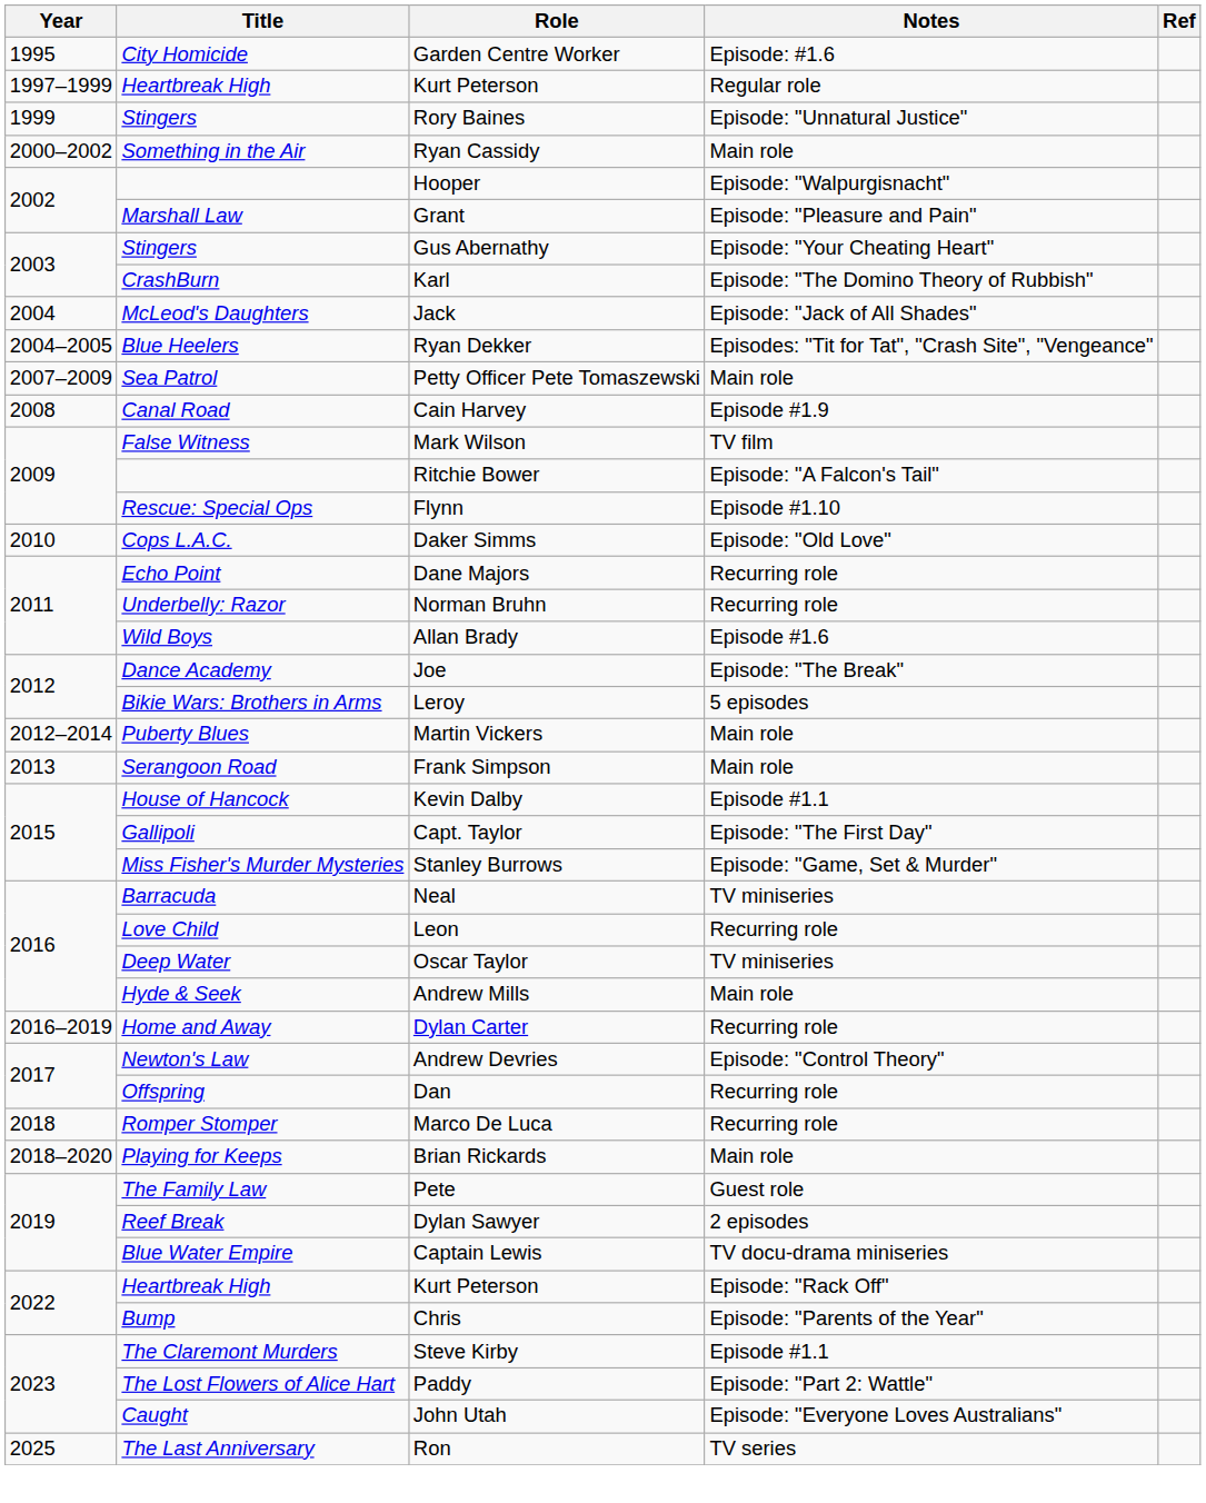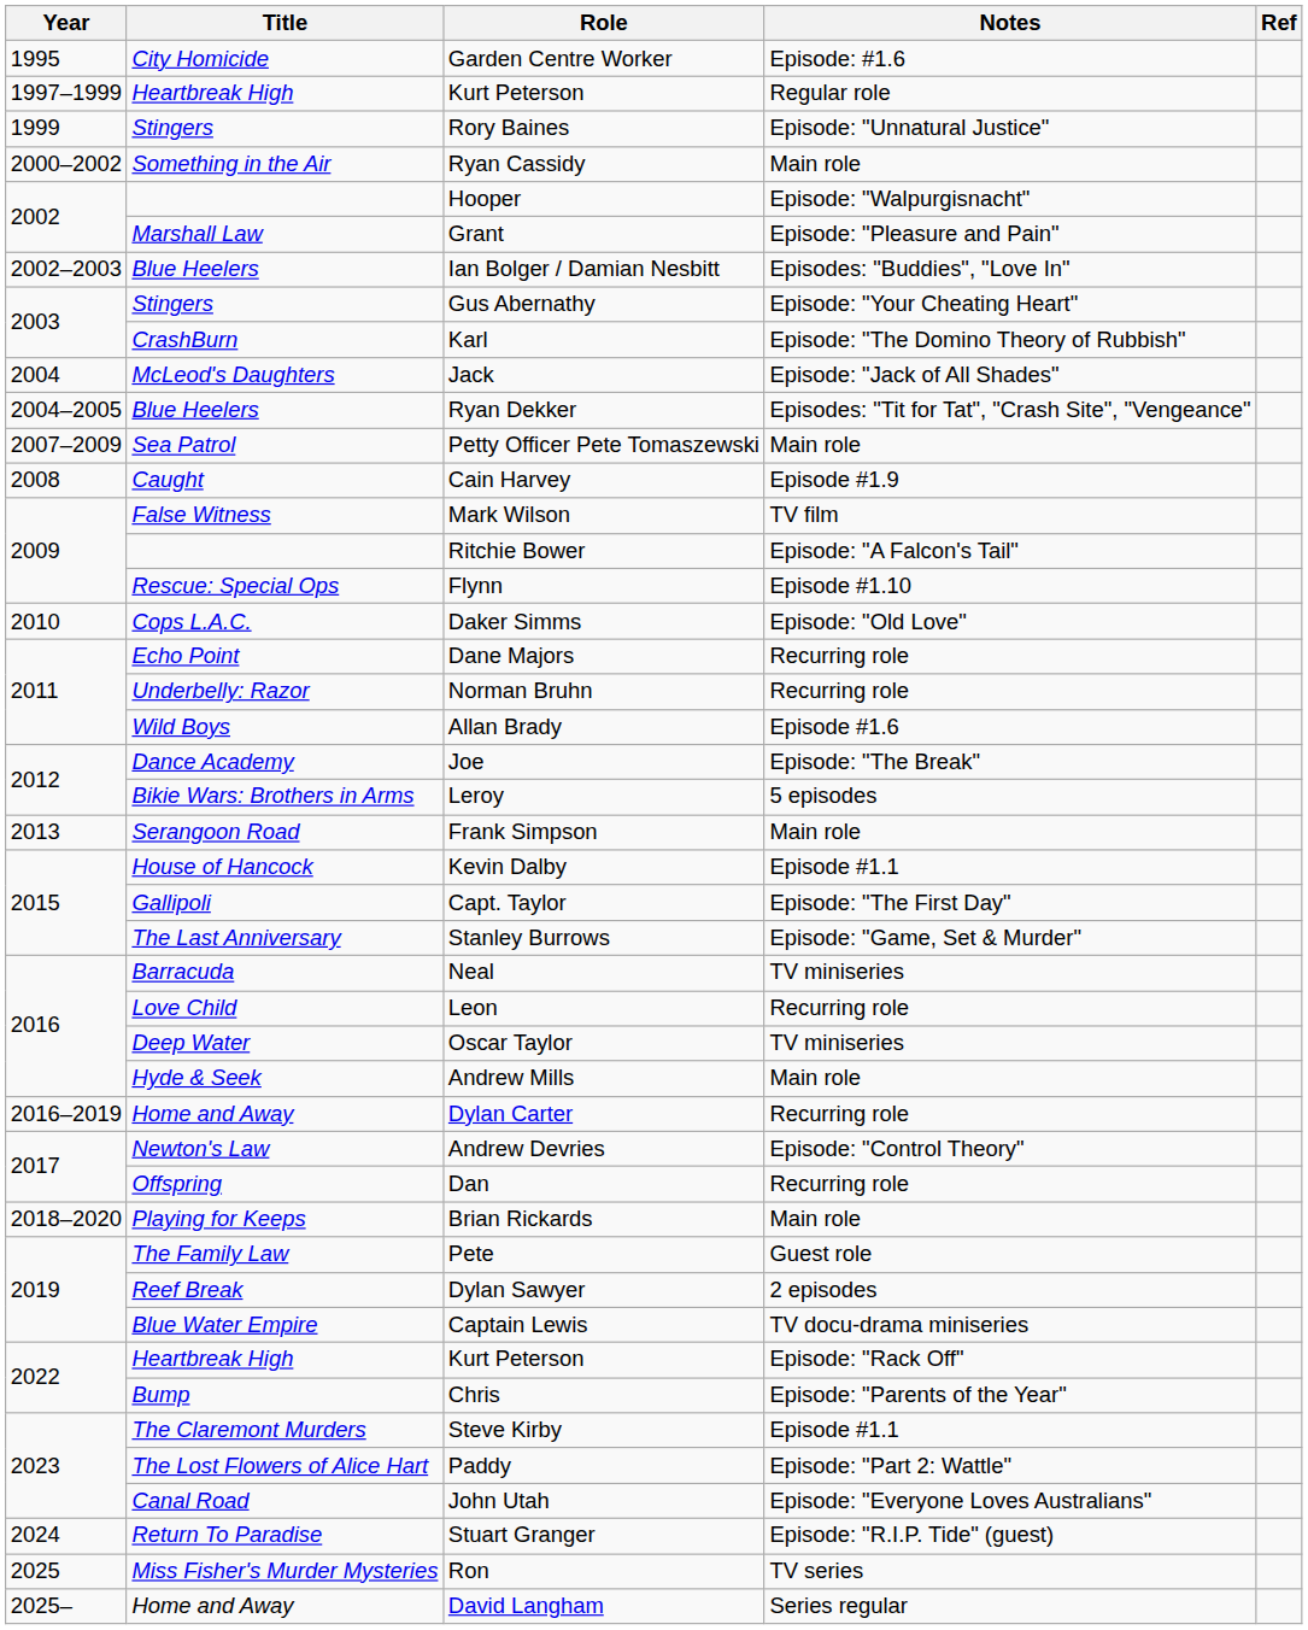 <table class="wikitable sortable">
 <tr>
 <th>Year</th>
 <th>Title</th>
 <th>Role</th>
 <th class="unsortable">Notes</th>
 <th>Ref</th>
 </tr>
 <tr>
 <td>1995</td>
 <td><em><a href='#'>City Homicide</a></em></td>
 <td>Garden Centre Worker</td>
 <td>Episode: #1.6</td>
 <td></td>
 </tr>
 <tr>
 <td>1997–1999</td>
 <td><em><a href='#'>Heartbreak High</a></em></td>
 <td>Kurt Peterson</td>
 <td>Regular role</td>
 <td></td>
 </tr>
 <tr>
 <td>1999</td>
 <td><em><a href='#'>Stingers</a></em></td>
 <td>Rory Baines</td>
 <td>Episode: "Unnatural Justice"</td>
 <td></td>
 </tr>
 <tr>
 <td>2000–2002</td>
 <td><em><a href='#'>Something in the Air</a></em></td>
 <td>Ryan Cassidy</td>
 <td>Main role</td>
 <td></td>
 </tr>
 <tr>
 <td rowspan="2">2002</td>
 <td><em></em></td>
 <td>Hooper</td>
 <td>Episode: "Walpurgisnacht"</td>
 <td></td>
 </tr>
 <tr>
 <td><em><a href='#'>Marshall Law</a></em></td>
 <td>Grant</td>
 <td>Episode: "Pleasure and Pain"</td>
 <td></td>
 </tr>
 <tr>
+<td>2002–2003</td>
+<td><em><a href='#'>Blue Heelers</a></em></td>
+<td>Ian Bolger / Damian Nesbitt</td>
+<td>Episodes: "Buddies", "Love In"</td>
+<td></td>
+</tr>
+<tr>
 <td rowspan="2">2003</td>
 <td><em><a href='#'>Stingers</a></em></td>
 <td>Gus Abernathy</td>
 <td>Episode: "Your Cheating Heart"</td>
 <td></td>
 </tr>
 <tr>
 <td><em><a href='#'>CrashBurn</a></em></td>
 <td>Karl</td>
 <td>Episode: "The Domino Theory of Rubbish"</td>
 <td></td>
 </tr>
 <tr>
 <td>2004</td>
 <td><em><a href='#'>McLeod's Daughters</a></em></td>
 <td>Jack</td>
 <td>Episode: "Jack of All Shades"</td>
 <td></td>
 </tr>
 <tr>
 <td>2004–2005</td>
 <td><em><a href='#'>Blue Heelers</a></em></td>
 <td>Ryan Dekker</td>
 <td>Episodes: "Tit for Tat", "Crash Site", "Vengeance"</td>
 <td></td>
 </tr>
 <tr>
 <td>2007–2009</td>
 <td><em><a href='#'>Sea Patrol</a></em></td>
 <td>Petty Officer Pete Tomaszewski</td>
 <td>Main role</td>
 <td></td>
 </tr>
 <tr>
 <td>2008</td>
-<td><em><a href='#'>Canal Road</a></em></td>
+<td><em><a href='#'>Caught</a></em></td>
 <td>Cain Harvey</td>
 <td>Episode #1.9</td>
 <td></td>
 </tr>
 <tr>
 <td rowspan="3">2009</td>
 <td><em><a href='#'>False Witness</a></em></td>
 <td>Mark Wilson</td>
 <td>TV film</td>
 <td></td>
 </tr>
 <tr>
 <td><em></em></td>
 <td>Ritchie Bower</td>
 <td>Episode: "A Falcon's Tail"</td>
 <td></td>
 </tr>
 <tr>
 <td><em><a href='#'>Rescue: Special Ops</a></em></td>
 <td>Flynn</td>
 <td>Episode #1.10</td>
 <td></td>
 </tr>
 <tr>
 <td>2010</td>
 <td><em><a href='#'>Cops L.A.C.</a></em></td>
 <td>Daker Simms</td>
 <td>Episode: "Old Love"</td>
 <td></td>
 </tr>
 <tr>
 <td rowspan="3">2011</td>
 <td><em><a href='#'>Echo Point</a></em></td>
 <td>Dane Majors</td>
 <td>Recurring role</td>
 <td></td>
 </tr>
 <tr>
 <td><em><a href='#'>Underbelly: Razor</a></em></td>
 <td>Norman Bruhn</td>
 <td>Recurring role</td>
 <td></td>
 </tr>
 <tr>
 <td><em><a href='#'>Wild Boys</a></em></td>
 <td>Allan Brady</td>
 <td>Episode #1.6</td>
 <td></td>
 </tr>
 <tr>
 <td rowspan="2">2012</td>
 <td><em><a href='#'>Dance Academy</a></em></td>
 <td>Joe</td>
 <td>Episode: "The Break"</td>
 <td></td>
 </tr>
 <tr>
 <td><em><a href='#'>Bikie Wars: Brothers in Arms</a></em></td>
 <td>Leroy</td>
 <td>5 episodes</td>
 <td></td>
 </tr>
 <tr>
-<td>2012–2014</td>
-<td><em><a href='#'>Puberty Blues</a></em></td>
-<td>Martin Vickers</td>
-<td>Main role</td>
-<td></td>
-</tr>
-<tr>
 <td>2013</td>
 <td><em><a href='#'>Serangoon Road</a></em></td>
 <td>Frank Simpson</td>
 <td>Main role</td>
 <td></td>
 </tr>
 <tr>
 <td rowspan="3">2015</td>
 <td><em><a href='#'>House of Hancock</a></em></td>
 <td>Kevin Dalby</td>
 <td>Episode #1.1</td>
 <td></td>
 </tr>
 <tr>
 <td><em><a href='#'>Gallipoli</a></em></td>
 <td>Capt. Taylor</td>
 <td>Episode: "The First Day"</td>
 <td></td>
 </tr>
 <tr>
-<td><em><a href='#'>Miss Fisher's Murder Mysteries</a></em></td>
+<td><em><a href='#'>The Last Anniversary</a></em></td>
 <td>Stanley Burrows</td>
 <td>Episode: "Game, Set & Murder"</td>
 <td></td>
 </tr>
 <tr>
 <td rowspan="4">2016</td>
 <td><em><a href='#'>Barracuda</a></em></td>
 <td>Neal</td>
 <td>TV miniseries</td>
 <td></td>
 </tr>
 <tr>
 <td><em><a href='#'>Love Child</a></em></td>
 <td>Leon</td>
 <td>Recurring role</td>
 <td></td>
 </tr>
 <tr>
 <td><em><a href='#'>Deep Water</a></em></td>
 <td>Oscar Taylor</td>
 <td>TV miniseries</td>
 <td></td>
 </tr>
 <tr>
 <td><em><a href='#'>Hyde & Seek</a></em></td>
 <td>Andrew Mills</td>
 <td>Main role</td>
 <td></td>
 </tr>
 <tr>
 <td>2016–2019</td>
 <td><em><a href='#'>Home and Away</a></em></td>
 <td><a href='#'>Dylan Carter</a></td>
 <td>Recurring role</td>
 <td></td>
 </tr>
 <tr>
 <td rowspan="2">2017</td>
 <td><em><a href='#'>Newton's Law</a></em></td>
 <td>Andrew Devries</td>
 <td>Episode: "Control Theory"</td>
 <td></td>
 </tr>
 <tr>
 <td><em><a href='#'>Offspring</a></em></td>
 <td>Dan</td>
-<td>Recurring role</td>
-<td></td>
-</tr>
-<tr>
-<td>2018</td>
-<td><em><a href='#'>Romper Stomper</a></em></td>
-<td>Marco De Luca</td>
 <td>Recurring role</td>
 <td></td>
 </tr>
 <tr>
 <td>2018–2020</td>
 <td><em><a href='#'>Playing for Keeps</a></em></td>
 <td>Brian Rickards</td>
 <td>Main role</td>
 <td></td>
 </tr>
 <tr>
 <td rowspan="3">2019</td>
 <td><em><a href='#'>The Family Law</a></em></td>
 <td>Pete</td>
 <td>Guest role</td>
 <td></td>
 </tr>
 <tr>
 <td><em><a href='#'>Reef Break</a></em></td>
 <td>Dylan Sawyer</td>
 <td>2 episodes</td>
 <td></td>
 </tr>
 <tr>
 <td><em><a href='#'>Blue Water Empire</a></em></td>
 <td>Captain Lewis</td>
 <td>TV docu-drama miniseries</td>
 <td></td>
 </tr>
 <tr>
 <td rowspan="2">2022</td>
 <td><em><a href='#'>Heartbreak High</a></em></td>
 <td>Kurt Peterson</td>
 <td>Episode: "Rack Off"</td>
 <td></td>
 </tr>
 <tr>
 <td><em><a href='#'>Bump</a></em></td>
 <td>Chris</td>
 <td>Episode: "Parents of the Year"</td>
 <td></td>
 </tr>
 <tr>
 <td rowspan="3">2023</td>
 <td><em><a href='#'>The Claremont Murders</a></em></td>
 <td>Steve Kirby</td>
 <td>Episode #1.1</td>
 <td></td>
 </tr>
 <tr>
 <td><em><a href='#'>The Lost Flowers of Alice Hart</a></em></td>
 <td>Paddy</td>
 <td>Episode: "Part 2: Wattle"</td>
 <td></td>
 </tr>
 <tr>
-<td><em><a href='#'>Caught</a></em></td>
+<td><em><a href='#'>Canal Road</a></em></td>
 <td>John Utah</td>
 <td>Episode: "Everyone Loves Australians"</td>
 <td></td>
 </tr>
 <tr>
+<td>2024</td>
+<td><em><a href='#'>Return To Paradise</a></em></td>
+<td>Stuart Granger</td>
+<td>Episode: "R.I.P. Tide" (guest)</td>
+<td></td>
+</tr>
+<tr>
 <td>2025</td>
-<td><em><a href='#'>The Last Anniversary</a></em></td>
+<td><em><a href='#'>Miss Fisher's Murder Mysteries</a></em></td>
 <td>Ron</td>
 <td>TV series</td>
 <td></td>
 </tr>
+<tr>
+<td>2025–</td>
+<td><em>Home and Away</em></td>
+<td><a href='#'>David Langham</a></td>
+<td>Series regular</td>
+<td></td>
+</tr>
 </table>
